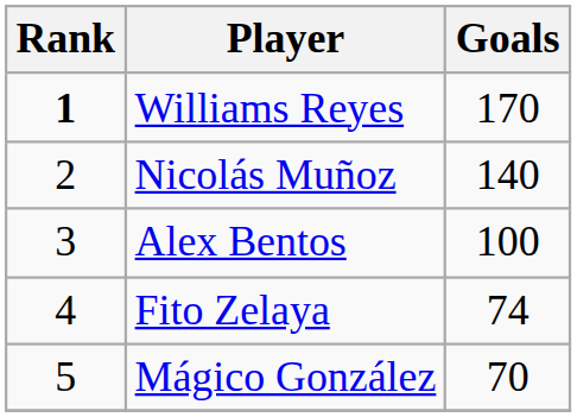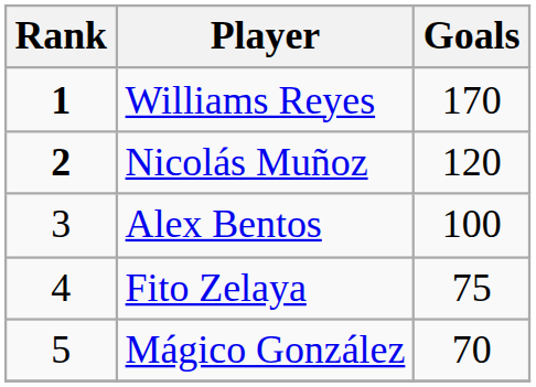 <table class="wikitable">
 <tr>
 <th>Rank</th>
 <th>Player</th>
 <th>Goals</th>
 </tr>
 <tr>
 <td align=center><strong>1</strong></td>
 <td><a href='#'>Williams Reyes</a></td>
 <td align=center>170</td>
 </tr>
 <tr>
-<td align=center>2</td>
+<td align=center><strong>2</strong></td>
 <td><a href='#'>Nicolás Muñoz</a></td>
-<td align=center>140</td>
+<td align=center>120</td>
 </tr>
 <tr>
 <td align=center>3</td>
 <td><a href='#'>Alex Bentos</a></td>
 <td align=center>100</td>
 </tr>
 <tr>
 <td align=center>4</td>
 <td><a href='#'>Fito Zelaya</a></td>
-<td align=center>74</td>
+<td align=center>75</td>
 </tr>
 <tr>
 <td align=center>5</td>
 <td><a href='#'>Mágico González</a></td>
 <td align=center>70</td>
 </tr>
 <tr>
 </tr>
 </table>
